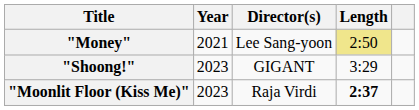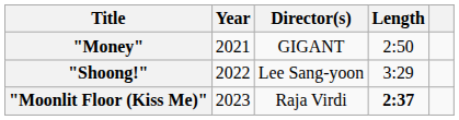 <table class="wikitable plainrowheaders" style="text-align:center;">
 <tr>
 <th scope="col">Title</th>
 <th scope="col">Year</th>
 <th scope="col">Director(s)</th>
 <th scope="col">Length</th>
 <th scope="col" style="width:1em;"></th>
 </tr>
 <tr>
 <th scope="row">"Money" </th>
 <td>2021</td>
-<td>Lee Sang-yoon</td>
-<td style="background: khaki;">2:50</td>
+<td>GIGANT</td>
+<td>2:50</td>
 <td></td>
 </tr>
 <tr>
 <th scope="row">"Shoong!" <br></th>
-<td>2023</td>
-<td>GIGANT</td>
+<td>2022</td>
+<td>Lee Sang-yoon</td>
 <td>3:29</td>
 <td></td>
 </tr>
 <tr>
 <th scope="row">"Moonlit Floor (Kiss Me)" </th>
 <td>2023</td>
 <td>Raja Virdi</td>
 <td><strong>2:37</strong></td>
 <td style="text-align:center;"></td>
 </tr>
 </table>
